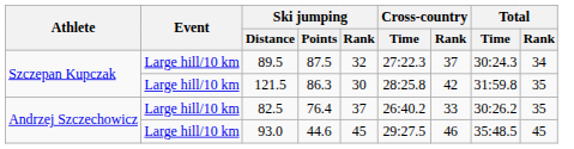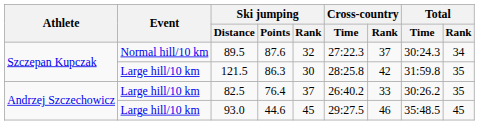 <table class="wikitable" style="font-size:90%; text-align:center">
 <tr>
 <th rowspan=2>Athlete</th>
 <th rowspan=2>Event</th>
 <th colspan=3>Ski jumping</th>
 <th colspan=2>Cross-country</th>
 <th colspan=2>Total</th>
 </tr>
 <tr style="font-size:95%">
 <th>Distance</th>
 <th>Points</th>
 <th>Rank</th>
 <th>Time</th>
 <th>Rank</th>
 <th>Time</th>
 <th>Rank</th>
 </tr>
 <tr>
 <td rowspan=2 align=left><a href='#'>Szczepan Kupczak</a></td>
-<td align=left><a href='#'>Large hill/10 km</a></td>
+<td align=left><a href='#'>Normal hill/10 km</a></td>
 <td>89.5</td>
-<td>87.5</td>
+<td>87.6</td>
 <td>32</td>
 <td>27:22.3</td>
 <td>37</td>
 <td>30:24.3</td>
 <td>34</td>
 </tr>
 <tr>
 <td align=left><a href='#'>Large hill/10 km</a></td>
 <td>121.5</td>
 <td>86.3</td>
 <td>30</td>
 <td>28:25.8</td>
 <td>42</td>
 <td>31:59.8</td>
 <td>35</td>
 </tr>
 <tr>
 <td rowspan=2 align=left><a href='#'>Andrzej Szczechowicz</a></td>
 <td align=left><a href='#'>Large hill/10 km</a></td>
 <td>82.5</td>
 <td>76.4</td>
 <td>37</td>
 <td>26:40.2</td>
 <td>33</td>
 <td>30:26.2</td>
 <td>35</td>
 </tr>
 <tr>
 <td align=left><a href='#'>Large hill/10 km</a></td>
 <td>93.0</td>
 <td>44.6</td>
 <td>45</td>
 <td>29:27.5</td>
 <td>46</td>
 <td>35:48.5</td>
 <td>45</td>
 </tr>
 </table>
